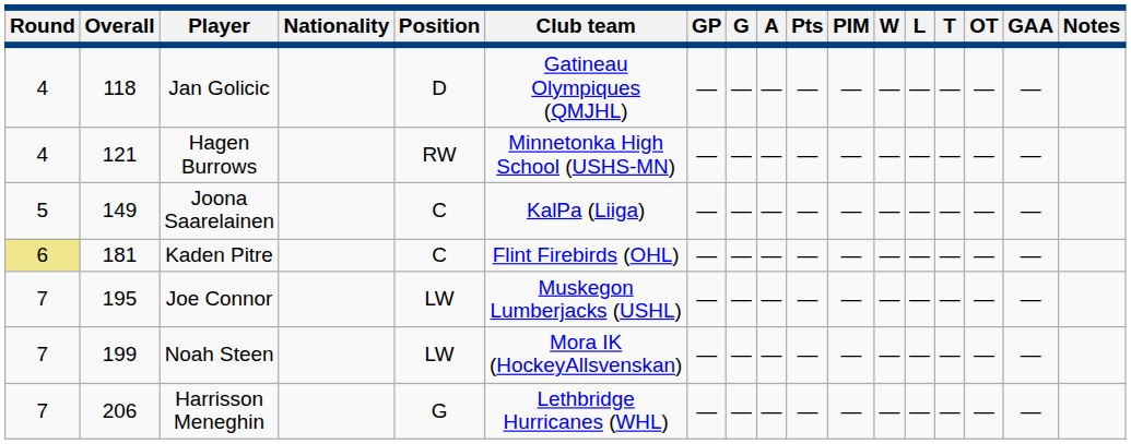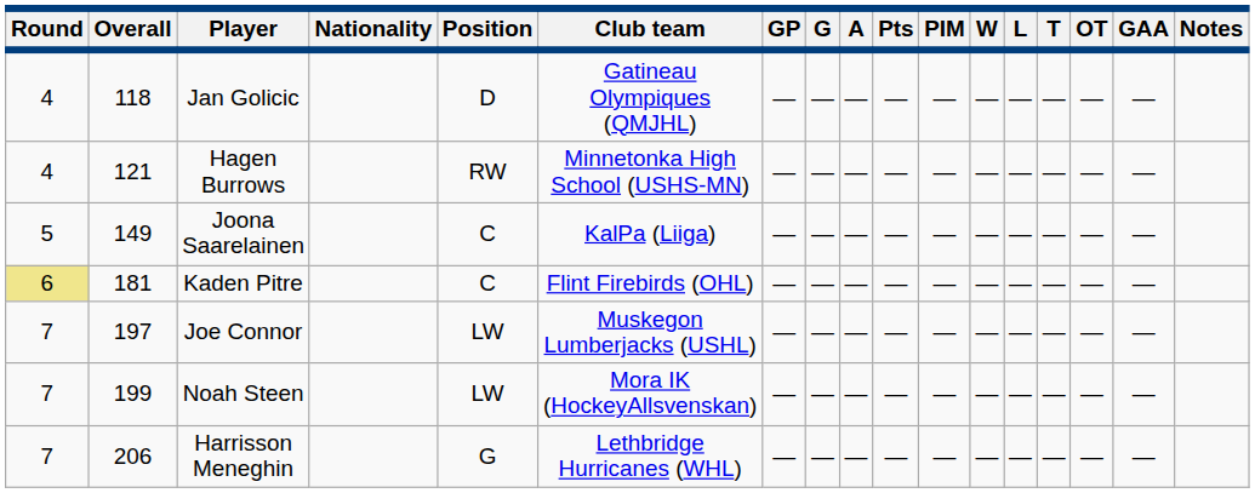 <table class="wikitable sortable" style="text-align:center">
 <tr style= "background:#FFFFFF; border-top:#003D7C 5px solid; border-bottom:#003D7C 5px solid;">
 <th style="width:3em">Round</th>
 <th style="width:4em">Overall</th>
 <th style="width:15em">Player</th>
 <th style="width:3em">Nationality</th>
 <th style="width:3em">Position</th>
 <th style="width:20em">Club team</th>
 <th style="width:3em">GP</th>
 <th style="width:3em">G</th>
 <th style="width:3em">A</th>
 <th style="width:3em">Pts</th>
 <th style="width:3em">PIM</th>
 <th style="width:3em">W</th>
 <th style="width:3em">L</th>
 <th style="width:3em">T</th>
 <th style="width:3em">OT</th>
 <th style="width:3em">GAA</th>
 <th style="width:20em">Notes</th>
 </tr>
 <tr>
 <td>4</td>
 <td>118</td>
 <td>Jan Golicic</td>
 <td></td>
 <td>D</td>
 <td><a href='#'>Gatineau Olympiques</a> (<a href='#'>QMJHL</a>)</td>
 <td>—</td>
 <td>—</td>
 <td>—</td>
 <td>—</td>
 <td>—</td>
 <td>—</td>
 <td>—</td>
 <td>—</td>
 <td>—</td>
 <td>—</td>
 <td></td>
 </tr>
 <tr>
 <td>4</td>
 <td>121</td>
 <td>Hagen Burrows</td>
 <td></td>
 <td>RW</td>
 <td><a href='#'>Minnetonka High School</a> (<a href='#'>USHS-MN</a>)</td>
 <td>—</td>
 <td>—</td>
 <td>—</td>
 <td>—</td>
 <td>—</td>
 <td>—</td>
 <td>—</td>
 <td>—</td>
 <td>—</td>
 <td>—</td>
 <td></td>
 </tr>
 <tr>
 <td>5</td>
 <td>149</td>
 <td>Joona Saarelainen</td>
 <td></td>
 <td>C</td>
 <td><a href='#'>KalPa</a> (<a href='#'>Liiga</a>)</td>
 <td>—</td>
 <td>—</td>
 <td>—</td>
 <td>—</td>
 <td>—</td>
 <td>—</td>
 <td>—</td>
 <td>—</td>
 <td>—</td>
 <td>—</td>
 <td></td>
 </tr>
 <tr>
 <td style="background: khaki;">6</td>
 <td>181</td>
 <td>Kaden Pitre</td>
 <td></td>
 <td>C</td>
 <td><a href='#'>Flint Firebirds</a> (<a href='#'>OHL</a>)</td>
 <td>—</td>
 <td>—</td>
 <td>—</td>
 <td>—</td>
 <td>—</td>
 <td>—</td>
 <td>—</td>
 <td>—</td>
 <td>—</td>
 <td>—</td>
 <td></td>
 </tr>
 <tr>
 <td>7</td>
-<td>195</td>
+<td>197</td>
 <td>Joe Connor</td>
 <td></td>
 <td>LW</td>
 <td><a href='#'>Muskegon Lumberjacks</a> (<a href='#'>USHL</a>)</td>
 <td>—</td>
 <td>—</td>
 <td>—</td>
 <td>—</td>
 <td>—</td>
 <td>—</td>
 <td>—</td>
 <td>—</td>
 <td>—</td>
 <td>—</td>
 <td></td>
 </tr>
 <tr>
 <td>7</td>
 <td>199</td>
 <td>Noah Steen</td>
 <td></td>
 <td>LW</td>
 <td><a href='#'>Mora IK</a> (<a href='#'>HockeyAllsvenskan</a>)</td>
 <td>—</td>
 <td>—</td>
 <td>—</td>
 <td>—</td>
 <td>—</td>
 <td>—</td>
 <td>—</td>
 <td>—</td>
 <td>—</td>
 <td>—</td>
 <td></td>
 </tr>
 <tr>
 <td>7</td>
 <td>206</td>
 <td>Harrisson Meneghin</td>
 <td></td>
 <td>G</td>
 <td><a href='#'>Lethbridge Hurricanes</a> (<a href='#'>WHL</a>)</td>
 <td>—</td>
 <td>—</td>
 <td>—</td>
 <td>—</td>
 <td>—</td>
 <td>—</td>
 <td>—</td>
 <td>—</td>
 <td>—</td>
 <td>—</td>
 <td></td>
 </tr>
 </table>
